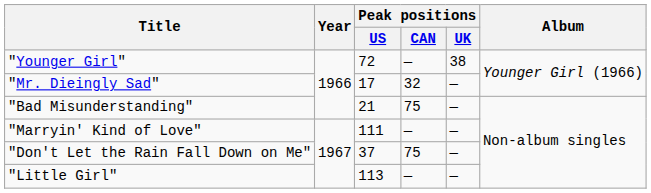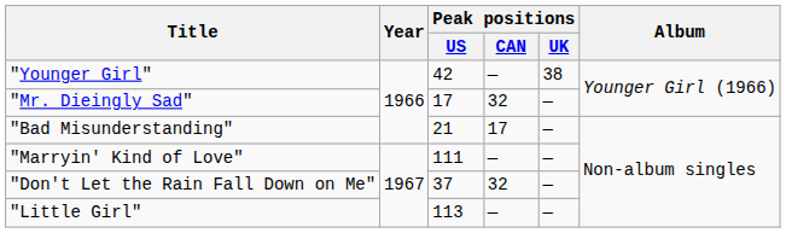 <table class="wikitable">
 <tr>
 <th rowspan="2">Title</th>
 <th rowspan="2">Year</th>
 <th colspan="3">Peak positions</th>
 <th rowspan="2">Album</th>
 </tr>
 <tr>
 <th><a href='#'>US</a></th>
 <th><a href='#'>CAN</a></th>
 <th><a href='#'>UK</a></th>
 </tr>
 <tr>
 <td>"<a href='#'>Younger Girl</a>"</td>
 <td rowspan="3">1966</td>
-<td>72</td>
+<td>42</td>
 <td>—</td>
 <td>38</td>
 <td rowspan="2"><em>Younger Girl</em> (1966)</td>
 </tr>
 <tr>
 <td>"<a href='#'>Mr. Dieingly Sad</a>"</td>
 <td>17</td>
 <td>32</td>
 <td>—</td>
 </tr>
 <tr>
 <td>"Bad Misunderstanding"</td>
 <td>21</td>
-<td>75</td>
+<td>17</td>
 <td>—</td>
 <td rowspan="4">Non-album singles</td>
 </tr>
 <tr>
 <td>"Marryin' Kind of Love"</td>
 <td rowspan="3">1967</td>
 <td>111</td>
 <td>—</td>
 <td>—</td>
 </tr>
 <tr>
 <td>"Don't Let the Rain Fall Down on Me"</td>
 <td>37</td>
-<td>75</td>
+<td>32</td>
 <td>—</td>
 </tr>
 <tr>
 <td>"Little Girl"</td>
 <td>113</td>
 <td>—</td>
 <td>—</td>
 </tr>
 </table>
